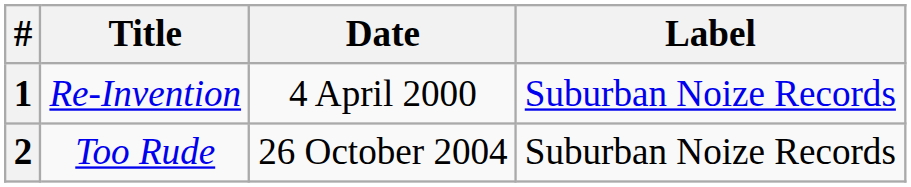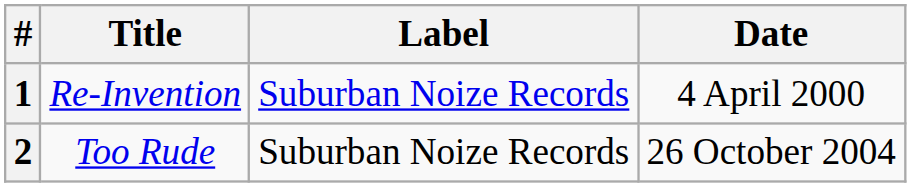 <table class="wikitable" style="text-align:center">
 <tr>
 <th>#</th>
 <th>Title</th>
+<th>Label</th>
 <th>Date</th>
-<th>Label</th>
 </tr>
 <tr props to all KMK fans – Ese Wickid Siolent>
 <th>1</th>
 <td><em><a href='#'>Re-Invention</a></em></td>
+<td><a href='#'>Suburban Noize Records</a></td>
 <td>4 April 2000</td>
-<td><a href='#'>Suburban Noize Records</a></td>
 </tr>
 <tr>
 <th>2</th>
 <td><em><a href='#'>Too Rude</a></em></td>
+<td>Suburban Noize Records</td>
 <td>26 October 2004</td>
-<td>Suburban Noize Records</td>
 </tr>
 </table>
